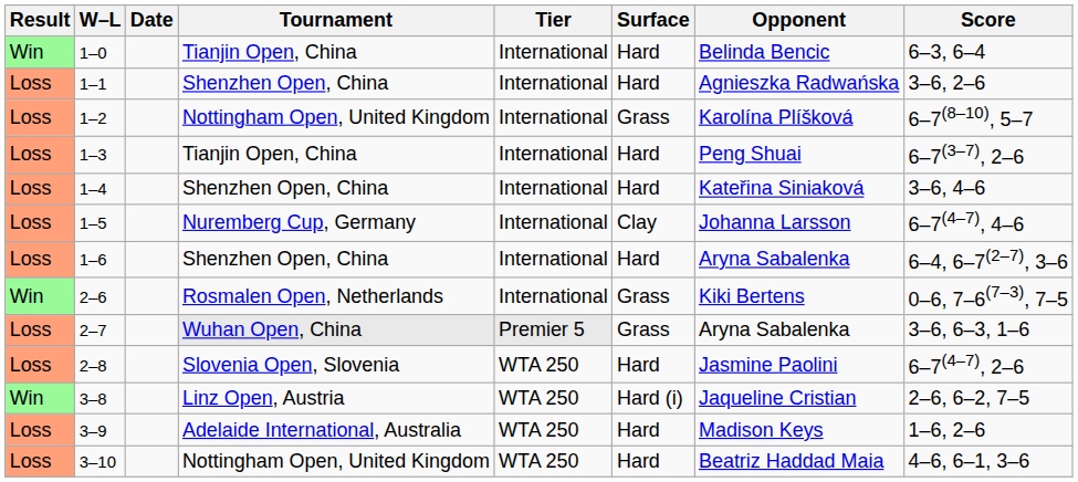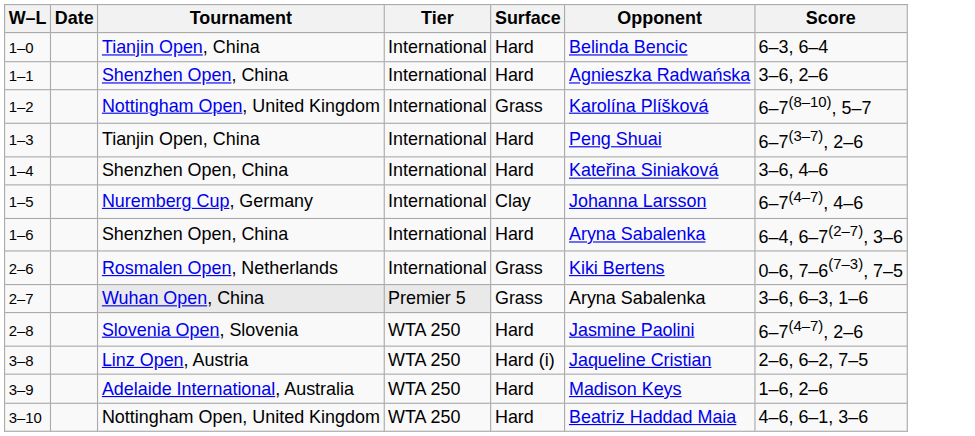 <table class="sortable wikitable">
 <tr>
-<th>Result</th>
 <th class="unsortable">W–L</th>
 <th>Date</th>
 <th>Tournament</th>
 <th>Tier</th>
 <th>Surface</th>
 <th>Opponent</th>
 <th class="unsortable">Score</th>
 </tr>
 <tr>
-<td style="background:#98fb98;">Win</td>
 <td><small>1–0</small></td>
 <td><a href='#'></a></td>
 <td><a href='#'>Tianjin Open</a>, China</td>
 <td>International</td>
 <td>Hard</td>
 <td> <a href='#'>Belinda Bencic</a></td>
 <td>6–3, 6–4</td>
 </tr>
 <tr>
-<td style="background:#ffa07a;">Loss</td>
 <td><small>1–1</small></td>
 <td><a href='#'></a></td>
 <td><a href='#'>Shenzhen Open</a>, China</td>
 <td>International</td>
 <td>Hard</td>
 <td> <a href='#'>Agnieszka Radwańska</a></td>
 <td>3–6, 2–6</td>
 </tr>
 <tr>
-<td style="background:#ffa07a;">Loss</td>
 <td><small>1–2</small></td>
 <td><a href='#'></a></td>
 <td><a href='#'>Nottingham Open</a>, United Kingdom</td>
 <td>International</td>
 <td>Grass</td>
 <td> <a href='#'>Karolína Plíšková</a></td>
 <td>6–7<sup>(8–10)</sup>, 5–7</td>
 </tr>
 <tr>
-<td style="background:#ffa07a;">Loss</td>
 <td><small>1–3</small></td>
 <td><a href='#'></a></td>
 <td>Tianjin Open, China</td>
 <td>International</td>
 <td>Hard</td>
 <td> <a href='#'>Peng Shuai</a></td>
 <td>6–7<sup>(3–7)</sup>, 2–6</td>
 </tr>
 <tr>
-<td style="background:#ffa07a;">Loss</td>
 <td><small>1–4</small></td>
 <td><a href='#'></a></td>
 <td>Shenzhen Open, China</td>
 <td>International</td>
 <td>Hard</td>
 <td> <a href='#'>Kateřina Siniaková</a></td>
 <td>3–6, 4–6</td>
 </tr>
 <tr>
-<td style="background:#ffa07a;">Loss</td>
 <td><small>1–5</small></td>
 <td><a href='#'></a></td>
 <td><a href='#'>Nuremberg Cup</a>, Germany</td>
 <td>International</td>
 <td>Clay</td>
 <td> <a href='#'>Johanna Larsson</a></td>
 <td>6–7<sup>(4–7)</sup>, 4–6</td>
 </tr>
 <tr>
-<td style="background:#ffa07a;">Loss</td>
 <td><small>1–6</small></td>
 <td><a href='#'></a></td>
 <td>Shenzhen Open, China</td>
 <td>International</td>
 <td>Hard</td>
 <td> <a href='#'>Aryna Sabalenka</a></td>
 <td>6–4, 6–7<sup>(2–7)</sup>, 3–6</td>
 </tr>
 <tr>
-<td style="background:#98fb98;">Win</td>
 <td><small>2–6</small></td>
 <td><a href='#'></a></td>
 <td><a href='#'>Rosmalen Open</a>, Netherlands</td>
 <td>International</td>
 <td>Grass</td>
 <td> <a href='#'>Kiki Bertens</a></td>
 <td>0–6, 7–6<sup>(7–3)</sup>, 7–5</td>
 </tr>
 <tr>
-<td style="background:#ffa07a;">Loss</td>
 <td><small>2–7</small></td>
 <td><a href='#'></a></td>
 <td style="background:#e9e9e9;"><a href='#'>Wuhan Open</a>, China</td>
 <td style="background:#e9e9e9;">Premier 5</td>
 <td>Grass</td>
 <td> Aryna Sabalenka</td>
 <td>3–6, 6–3, 1–6</td>
 </tr>
 <tr>
-<td style="background:#ffa07a;">Loss</td>
 <td><small>2–8</small></td>
 <td><a href='#'></a></td>
 <td><a href='#'>Slovenia Open</a>, Slovenia</td>
 <td>WTA 250</td>
 <td>Hard</td>
 <td> <a href='#'>Jasmine Paolini</a></td>
 <td>6–7<sup>(4–7)</sup>, 2–6</td>
 </tr>
 <tr>
-<td style="background:#98fb98;">Win</td>
 <td><small>3–8</small></td>
 <td><a href='#'></a></td>
 <td><a href='#'>Linz Open</a>, Austria</td>
 <td>WTA 250</td>
 <td>Hard (i)</td>
 <td> <a href='#'>Jaqueline Cristian</a></td>
 <td>2–6, 6–2, 7–5</td>
 </tr>
 <tr>
-<td bgcolor=ffa07a>Loss</td>
 <td><small>3–9</small></td>
 <td><a href='#'></a></td>
 <td><a href='#'>Adelaide International</a>, Australia</td>
 <td>WTA 250</td>
 <td>Hard</td>
 <td> <a href='#'>Madison Keys</a></td>
 <td>1–6, 2–6</td>
 </tr>
 <tr>
-<td style="background:#ffa07a;">Loss</td>
 <td><small>3–10</small></td>
 <td><a href='#'></a></td>
 <td>Nottingham Open, United Kingdom</td>
 <td>WTA 250</td>
 <td>Hard</td>
 <td> <a href='#'>Beatriz Haddad Maia</a></td>
 <td>4–6, 6–1, 3–6</td>
 </tr>
 </table>
